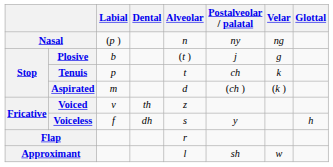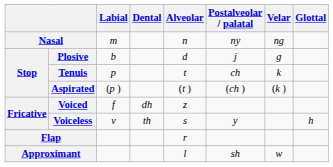 <table class="wikitable" style="margin: 0 auto; text-align:center">
 <tr>
 <th colspan=2></th>
 <th><a href='#'>Labial</a></th>
 <th><a href='#'>Dental</a></th>
 <th><a href='#'>Alveolar</a></th>
 <th><a href='#'>Postalveolar</a><br>/ <a href='#'>palatal</a></th>
 <th><a href='#'>Velar</a></th>
 <th><a href='#'>Glottal</a></th>
 </tr>
 <tr>
 <th colspan=2><a href='#'>Nasal</a></th>
-<td>(<em>p</em> )</td>
+<td><em>m</em> </td>
 <td></td>
 <td><em>n</em> </td>
 <td><em>ny</em> </td>
 <td><em>ng</em> </td>
 <td></td>
 </tr>
 <tr>
 <th rowspan=3><a href='#'>Stop</a></th>
 <th><a href='#'>Plosive</a></th>
 <td><em>b</em> </td>
 <td></td>
-<td>(<em>t</em> )</td>
+<td><em>d</em> </td>
 <td><em>j</em> </td>
 <td><em>g</em> </td>
 <td></td>
 </tr>
 <tr>
 <th><a href='#'>Tenuis</a></th>
 <td><em>p</em> </td>
 <td></td>
 <td><em>t</em> </td>
 <td><em>ch</em> </td>
 <td><em>k</em> </td>
 <td></td>
 </tr>
 <tr>
 <th><a href='#'>Aspirated</a></th>
-<td><em>m</em> </td>
+<td>(<em>p</em> )</td>
 <td></td>
-<td><em>d</em> </td>
+<td>(<em>t</em> )</td>
 <td>(<em>ch</em> )</td>
 <td>(<em>k</em> )</td>
 <td></td>
 </tr>
 <tr>
 <th rowspan=2><a href='#'>Fricative</a></th>
 <th><a href='#'>Voiced</a></th>
-<td><em>v</em> </td>
-<td><em>th</em> </td>
+<td><em>f</em> </td>
+<td><em>dh</em> </td>
 <td><em>z</em> </td>
 <td></td>
 <td></td>
 <td></td>
 </tr>
 <tr>
 <th><a href='#'>Voiceless</a></th>
-<td><em>f</em> </td>
-<td><em>dh</em> </td>
+<td><em>v</em> </td>
+<td><em>th</em> </td>
 <td><em>s</em> </td>
 <td><em>y</em> </td>
 <td></td>
 <td><em>h</em> </td>
 </tr>
 <tr>
 <th colspan=2><a href='#'>Flap</a></th>
 <td></td>
 <td></td>
 <td><em>r</em> </td>
 <td></td>
 <td></td>
 <td></td>
 </tr>
 <tr>
 <th colspan=2><a href='#'>Approximant</a></th>
 <td></td>
 <td></td>
 <td><em>l</em> </td>
 <td><em>sh</em> </td>
 <td><em>w</em> </td>
 <td></td>
 </tr>
 </table>
